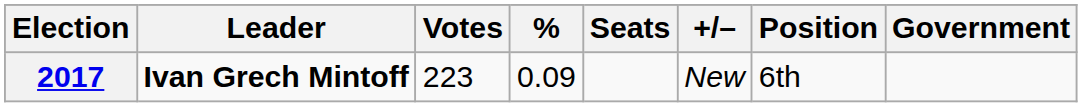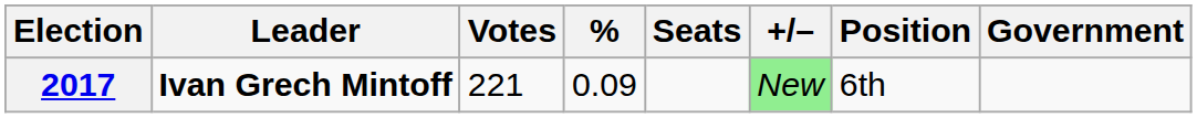 <table class=wikitable style="text-align: left;">
 <tr>
 <th>Election</th>
 <th>Leader</th>
 <th>Votes</th>
 <th>%</th>
 <th>Seats</th>
 <th>+/–</th>
 <th>Position</th>
 <th>Government</th>
 </tr>
 <tr>
 <th><a href='#'>2017</a></th>
 <td><strong>Ivan Grech Mintoff</strong></td>
-<td>223</td>
+<td>221</td>
 <td>0.09</td>
 <td></td>
-<td><em>New</em></td>
+<td style="background: lightgreen;"><em>New</em></td>
 <td>6th</td>
 <td></td>
 </tr>
 </table>
